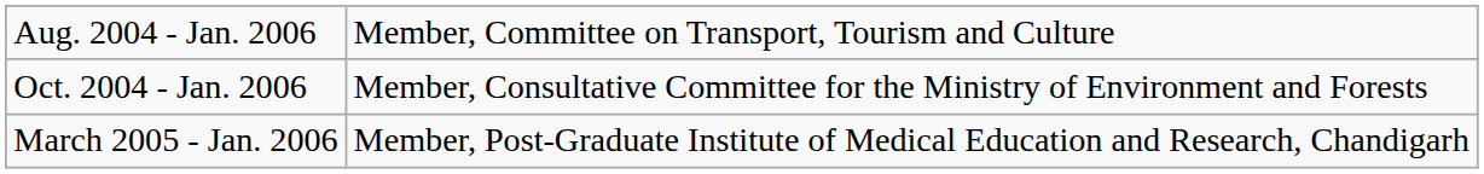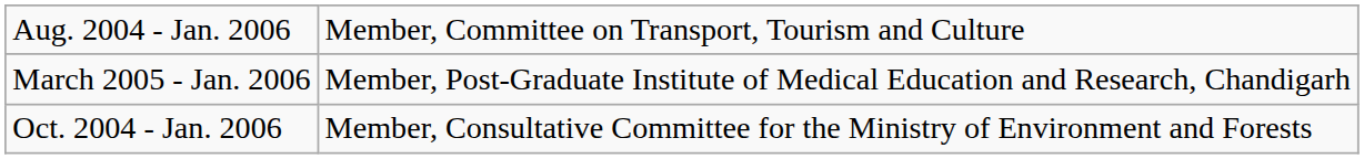 <table class="wikitable">
 <tr>
 <td>Aug. 2004 - Jan. 2006</td>
 <td>Member, Committee on Transport, Tourism and Culture</td>
 </tr>
 <tr>
+<td>March 2005 - Jan. 2006</td>
+<td>Member, Post-Graduate Institute of Medical Education and Research, Chandigarh</td>
+</tr>
+<tr>
 <td>Oct. 2004 - Jan. 2006</td>
 <td>Member, Consultative Committee for the Ministry of Environment and Forests</td>
 </tr>
-<tr>
-<td>March 2005 - Jan. 2006</td>
-<td>Member, Post-Graduate Institute of Medical Education and Research, Chandigarh</td>
-</tr>
 </table>
